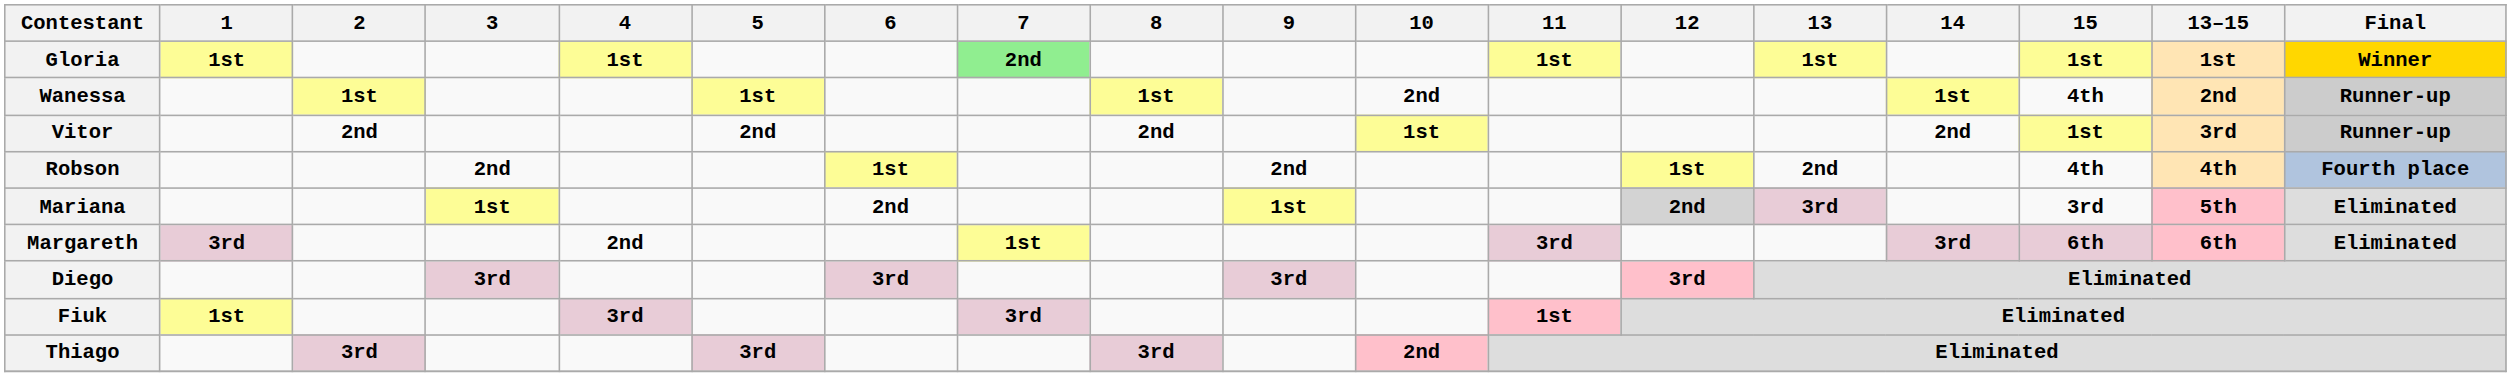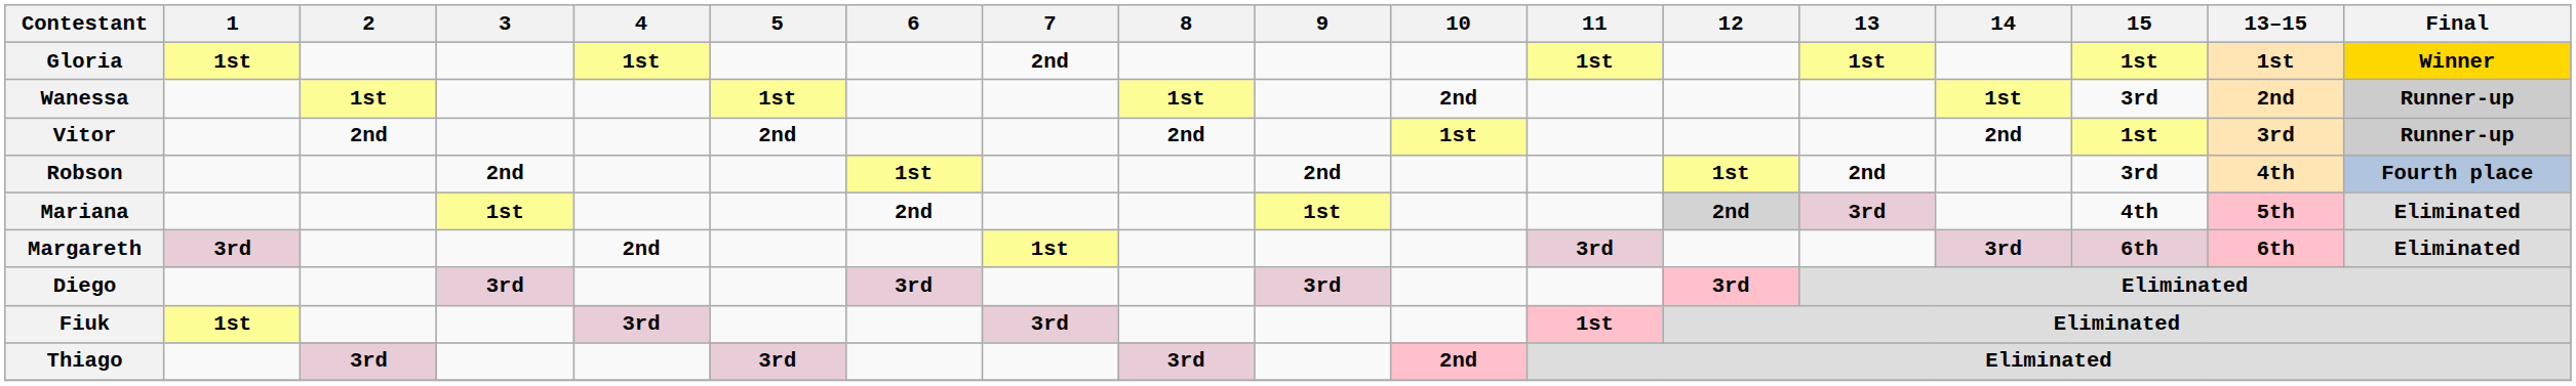 <table class="wikitable" style="text-align:center; line-height:17px; width:100%;">
 <tr>
 <th width="05.0%">Contestant</th>
 <th width="04.5%">1</th>
 <th width="04.5%">2</th>
 <th width="04.5%">3</th>
 <th width="04.5%">4</th>
 <th width="04.5%">5</th>
 <th width="04.5%">6</th>
 <th width="04.5%">7</th>
 <th width="04.5%">8</th>
 <th width="04.5%">9</th>
 <th width="04.5%">10</th>
 <th width="04.5%">11</th>
 <th width="04.5%">12</th>
 <th width="04.5%">13</th>
 <th width="04.5%">14</th>
 <th width="04.5%">15</th>
 <th width="04.5%">13–15</th>
 <th width="07.5%">Final</th>
 </tr>
 <tr>
 <th>Gloria</th>
 <td bgcolor=FDFD96><strong>1st</strong><br></td>
 <td></td>
 <td></td>
 <td bgcolor=FDFD96><strong>1st</strong><br></td>
 <td></td>
 <td></td>
-<td style="background: lightgreen;"><strong>2nd</strong><br></td>
+<td><strong>2nd</strong><br></td>
 <td></td>
 <td></td>
 <td></td>
 <td bgcolor=FDFD96><strong>1st</strong><br></td>
 <td></td>
 <td bgcolor=FDFD96><strong>1st</strong><br></td>
 <td></td>
 <td bgcolor=FDFD96><strong>1st</strong><br></td>
 <td bgcolor=FFE5B4><strong>1st</strong><br></td>
 <td bgcolor=FFD700><strong>Winner</strong><br></td>
 </tr>
 <tr>
 <th>Wanessa</th>
 <td></td>
 <td bgcolor=FDFD96><strong>1st</strong><br></td>
 <td></td>
 <td></td>
 <td bgcolor=FDFD96><strong>1st</strong><br></td>
 <td></td>
 <td></td>
 <td bgcolor=FDFD96><strong>1st</strong><br></td>
 <td></td>
 <td><strong>2nd</strong><br></td>
 <td></td>
 <td></td>
 <td></td>
 <td bgcolor=FDFD96><strong>1st</strong><br></td>
-<td><strong>4th</strong><br></td>
+<td><strong>3rd</strong><br></td>
 <td bgcolor=FFE5B4><strong>2nd</strong><br></td>
 <td bgcolor=CCCCCC><strong>Runner-up</strong><br></td>
 </tr>
 <tr>
 <th>Vitor</th>
 <td></td>
 <td><strong>2nd</strong><br></td>
 <td></td>
 <td></td>
 <td><strong>2nd</strong><br></td>
 <td></td>
 <td></td>
 <td><strong>2nd</strong><br></td>
 <td></td>
 <td bgcolor=FDFD96><strong>1st</strong><br></td>
 <td></td>
 <td></td>
 <td></td>
 <td><strong>2nd</strong><br></td>
 <td bgcolor=FDFD96><strong>1st</strong><br></td>
 <td bgcolor=FFE5B4><strong>3rd</strong><br></td>
 <td bgcolor=CCCCCC><strong>Runner-up</strong><br></td>
 </tr>
 <tr>
 <th>Robson</th>
 <td></td>
 <td></td>
 <td><strong>2nd</strong><br></td>
 <td></td>
 <td></td>
 <td bgcolor=FDFD96><strong>1st</strong><br></td>
 <td></td>
 <td></td>
 <td><strong>2nd</strong><br></td>
 <td></td>
 <td></td>
 <td bgcolor=FDFD96><strong>1st</strong><br></td>
 <td><strong>2nd</strong><br></td>
 <td></td>
-<td><strong>4th</strong><br></td>
+<td><strong>3rd</strong><br></td>
 <td bgcolor=FFE5B4><strong>4th</strong><br></td>
 <td bgcolor=B0C4DE><strong>Fourth place</strong><br></td>
 </tr>
 <tr>
 <th>Mariana</th>
 <td></td>
 <td></td>
 <td bgcolor=FDFD96><strong>1st</strong><br></td>
 <td></td>
 <td></td>
 <td><strong>2nd</strong><br></td>
 <td></td>
 <td></td>
 <td bgcolor=FDFD96><strong>1st</strong><br></td>
 <td></td>
 <td></td>
 <td style="background: lightgrey;"><strong>2nd</strong><br></td>
 <td bgcolor=E8CCD7><strong>3rd</strong><br></td>
 <td></td>
-<td><strong>3rd</strong><br></td>
+<td><strong>4th</strong><br></td>
 <td bgcolor=FFC0CB><strong>5th</strong><br></td>
 <td bgcolor=DDDDDD><strong>Eliminated</strong><br></td>
 </tr>
 <tr>
 <th>Margareth</th>
 <td bgcolor=E8CCD7><strong>3rd</strong><br></td>
 <td></td>
 <td></td>
 <td><strong>2nd</strong><br></td>
 <td></td>
 <td></td>
 <td bgcolor=FDFD96><strong>1st</strong><br></td>
 <td></td>
 <td></td>
 <td></td>
 <td bgcolor=E8CCD7><strong>3rd</strong><br></td>
 <td></td>
 <td></td>
 <td bgcolor=E8CCD7><strong>3rd</strong><br></td>
 <td bgcolor=E8CCD7><strong>6th</strong><br></td>
 <td bgcolor=FFC0CB><strong>6th</strong><br></td>
 <td bgcolor=DDDDDD><strong>Eliminated</strong><br></td>
 </tr>
 <tr>
 <th>Diego</th>
 <td></td>
 <td></td>
 <td bgcolor=E8CCD7><strong>3rd</strong><br></td>
 <td></td>
 <td></td>
 <td bgcolor=E8CCD7><strong>3rd</strong><br></td>
 <td></td>
 <td></td>
 <td bgcolor=E8CCD7><strong>3rd</strong><br></td>
 <td></td>
 <td></td>
 <td bgcolor=FFC0CB><strong>3rd</strong><br></td>
 <td bgcolor=DDDDDD colspan=5><strong>Eliminated</strong><br></td>
 </tr>
 <tr>
 <th>Fiuk</th>
 <td bgcolor=FDFD96><strong>1st</strong><br></td>
 <td></td>
 <td></td>
 <td bgcolor=E8CCD7><strong>3rd</strong><br></td>
 <td></td>
 <td></td>
 <td bgcolor=E8CCD7><strong>3rd</strong><br></td>
 <td></td>
 <td></td>
 <td></td>
 <td bgcolor=FFC0CB><strong>1st</strong><br></td>
 <td bgcolor=DDDDDD colspan=6><strong>Eliminated</strong><br></td>
 </tr>
 <tr>
 <th>Thiago</th>
 <td></td>
 <td bgcolor=E8CCD7><strong>3rd</strong><br></td>
 <td></td>
 <td></td>
 <td bgcolor=E8CCD7><strong>3rd</strong><br></td>
 <td></td>
 <td></td>
 <td bgcolor=E8CCD7><strong>3rd</strong><br></td>
 <td></td>
 <td bgcolor=FFC0CB><strong>2nd</strong><br></td>
 <td bgcolor=DDDDDD colspan=7><strong>Eliminated</strong><br></td>
 </tr>
 <tr>
 </tr>
 </table>
